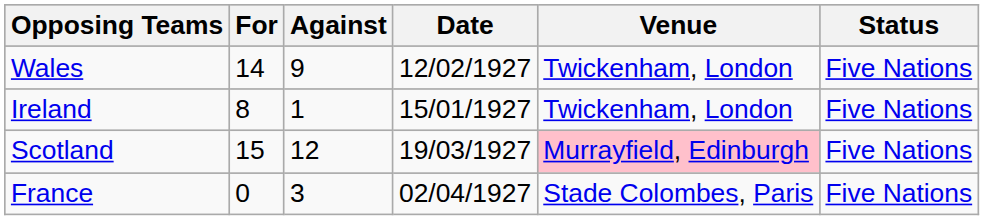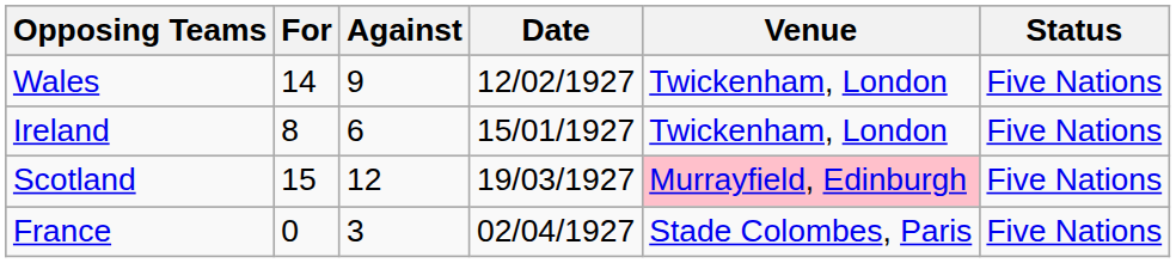 <table class="wikitable">
 <tr>
 <th>Opposing Teams</th>
 <th>For</th>
 <th>Against</th>
 <th>Date</th>
 <th>Venue</th>
 <th>Status</th>
 </tr>
 <tr>
 <td><a href='#'>Wales</a></td>
 <td>14</td>
 <td>9</td>
 <td>12/02/1927</td>
 <td><a href='#'>Twickenham</a>, <a href='#'>London</a></td>
 <td><a href='#'>Five Nations</a></td>
 </tr>
 <tr>
 <td><a href='#'>Ireland</a></td>
 <td>8</td>
-<td>1</td>
+<td>6</td>
 <td>15/01/1927</td>
 <td><a href='#'>Twickenham</a>, <a href='#'>London</a></td>
 <td><a href='#'>Five Nations</a></td>
 </tr>
 <tr>
 <td><a href='#'>Scotland</a></td>
 <td>15</td>
 <td>12</td>
 <td>19/03/1927</td>
 <td style="background: pink;"><a href='#'>Murrayfield</a>, <a href='#'>Edinburgh</a></td>
 <td><a href='#'>Five Nations</a></td>
 </tr>
 <tr>
 <td><a href='#'>France</a></td>
 <td>0</td>
 <td>3</td>
 <td>02/04/1927</td>
 <td><a href='#'>Stade Colombes</a>, <a href='#'>Paris</a></td>
 <td><a href='#'>Five Nations</a></td>
 </tr>
 </table>
